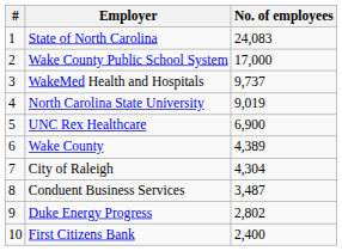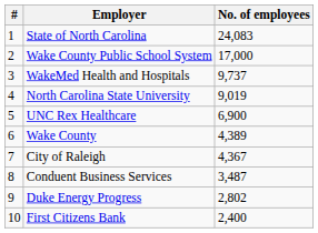 <table class="wikitable">
 <tr>
 <th>#</th>
 <th>Employer</th>
 <th>No. of employees</th>
 </tr>
 <tr>
 <td>1</td>
 <td><a href='#'>State of North Carolina</a></td>
 <td>24,083</td>
 </tr>
 <tr>
 <td>2</td>
 <td><a href='#'>Wake County Public School System</a></td>
 <td>17,000</td>
 </tr>
 <tr>
 <td>3</td>
 <td><a href='#'>WakeMed</a> Health and Hospitals</td>
 <td>9,737</td>
 </tr>
 <tr>
 <td>4</td>
 <td><a href='#'>North Carolina State University</a></td>
 <td>9,019</td>
 </tr>
 <tr>
 <td>5</td>
 <td><a href='#'>UNC Rex Healthcare</a></td>
 <td>6,900</td>
 </tr>
 <tr>
 <td>6</td>
 <td><a href='#'>Wake County</a></td>
 <td>4,389</td>
 </tr>
 <tr>
 <td>7</td>
 <td>City of Raleigh</td>
-<td>4,304</td>
+<td>4,367</td>
 </tr>
 <tr>
 <td>8</td>
 <td>Conduent Business Services</td>
 <td>3,487</td>
 </tr>
 <tr>
 <td>9</td>
 <td><a href='#'>Duke Energy Progress</a></td>
 <td>2,802</td>
 </tr>
 <tr>
 <td>10</td>
 <td><a href='#'>First Citizens Bank</a></td>
 <td>2,400</td>
 </tr>
 </table>
